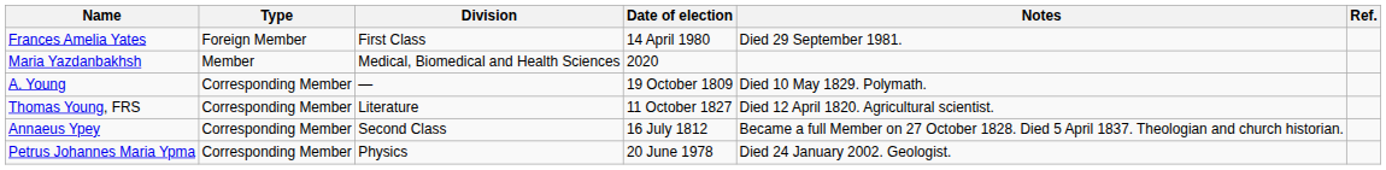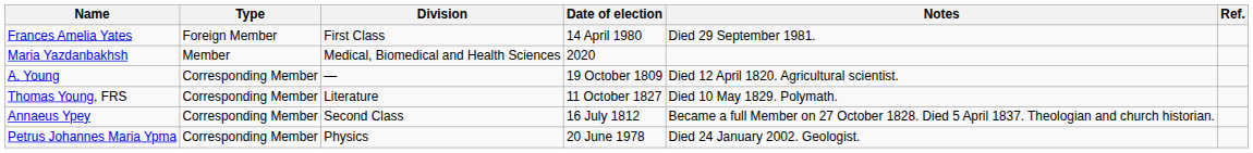 <table class="wikitable">
 <tr>
 <th>Name</th>
 <th>Type</th>
 <th>Division</th>
 <th>Date of election</th>
 <th>Notes</th>
 <th>Ref.</th>
 </tr>
 <tr>
 <td><a href='#'>Frances Amelia Yates</a></td>
 <td>Foreign Member</td>
 <td>First Class</td>
 <td>14 April 1980</td>
 <td>Died 29 September 1981.</td>
 <td></td>
 </tr>
 <tr>
 <td><a href='#'>Maria Yazdanbakhsh</a></td>
 <td>Member</td>
 <td>Medical, Biomedical and Health Sciences</td>
 <td>2020</td>
 <td></td>
 <td></td>
 </tr>
 <tr>
 <td><a href='#'>A. Young</a></td>
 <td>Corresponding Member</td>
 <td>—</td>
 <td>19 October 1809</td>
-<td>Died 10 May 1829. Polymath.</td>
+<td>Died 12 April 1820. Agricultural scientist.</td>
 <td></td>
 </tr>
 <tr>
 <td><a href='#'>Thomas Young</a>, FRS</td>
 <td>Corresponding Member</td>
 <td>Literature</td>
 <td>11 October 1827</td>
-<td>Died 12 April 1820. Agricultural scientist.</td>
+<td>Died 10 May 1829. Polymath.</td>
 <td></td>
 </tr>
 <tr>
 <td><a href='#'>Annaeus Ypey</a></td>
 <td>Corresponding Member</td>
 <td>Second Class</td>
 <td>16 July 1812</td>
 <td>Became a full Member on 27 October 1828. Died 5 April 1837. Theologian and church historian.</td>
 <td></td>
 </tr>
 <tr>
 <td><a href='#'>Petrus Johannes Maria Ypma</a></td>
 <td>Corresponding Member</td>
 <td>Physics</td>
 <td>20 June 1978</td>
 <td>Died 24 January 2002. Geologist.</td>
 <td></td>
 </tr>
 </table>
